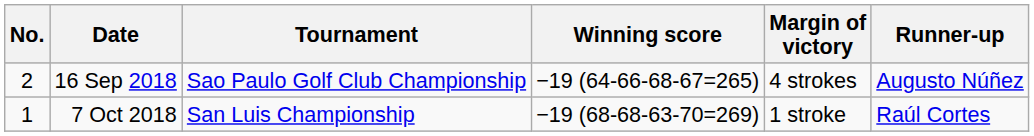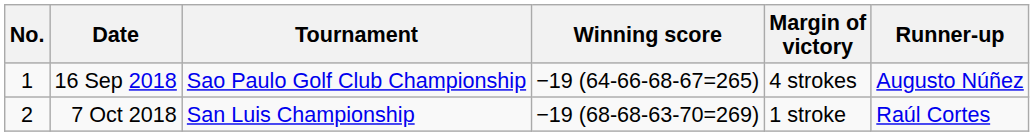 <table class="wikitable" style="font-size:95%;">
 <tr>
 <th>No.</th>
 <th>Date</th>
 <th>Tournament</th>
 <th>Winning score</th>
 <th>Margin of<br>victory</th>
 <th>Runner-up</th>
 </tr>
 <tr>
-<td align=center>2</td>
+<td align=center>1</td>
 <td align=right>16 Sep <a href='#'>2018</a></td>
 <td><a href='#'>Sao Paulo Golf Club Championship</a></td>
 <td>−19 (64-66-68-67=265)</td>
 <td>4 strokes</td>
 <td> <a href='#'>Augusto Núñez</a></td>
 </tr>
 <tr>
-<td align=center>1</td>
+<td align=center>2</td>
 <td align=right>7 Oct 2018</td>
 <td><a href='#'>San Luis Championship</a></td>
 <td>−19 (68-68-63-70=269)</td>
 <td>1 stroke</td>
 <td> <a href='#'>Raúl Cortes</a></td>
 </tr>
 </table>
